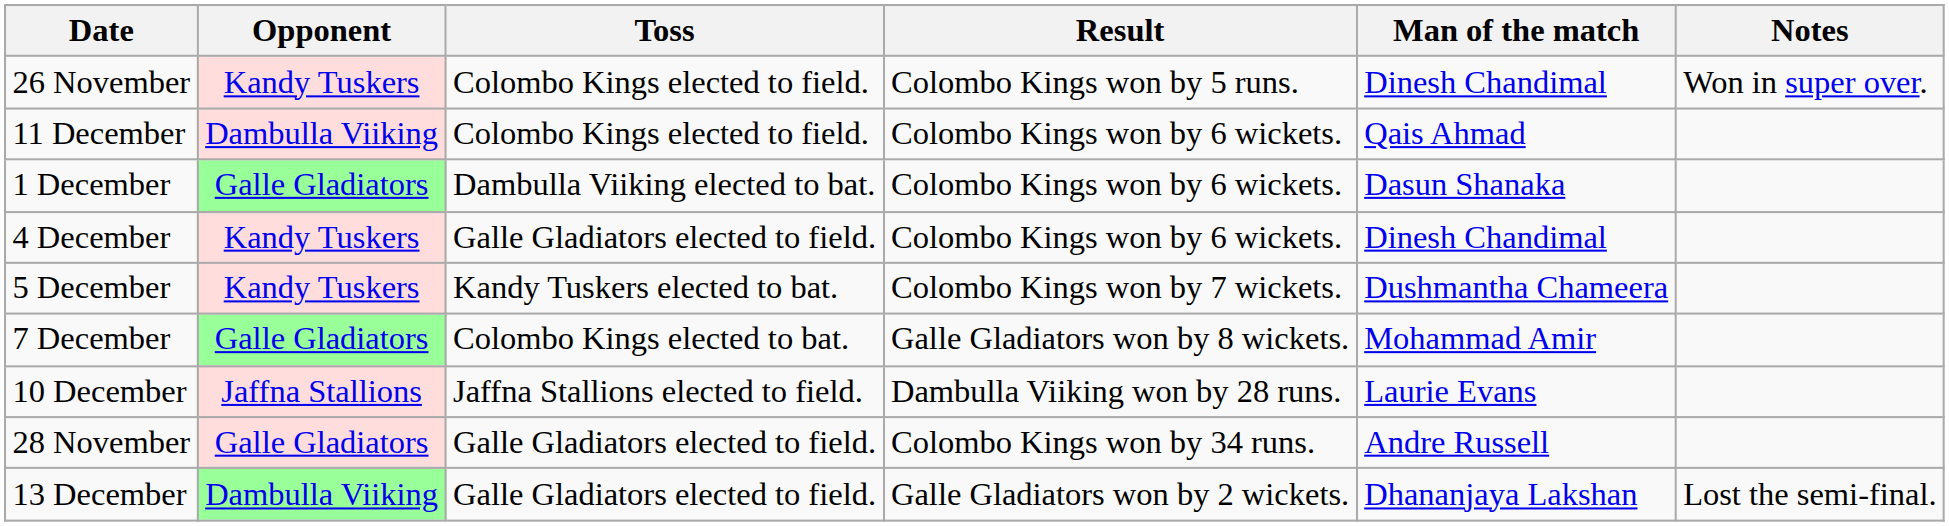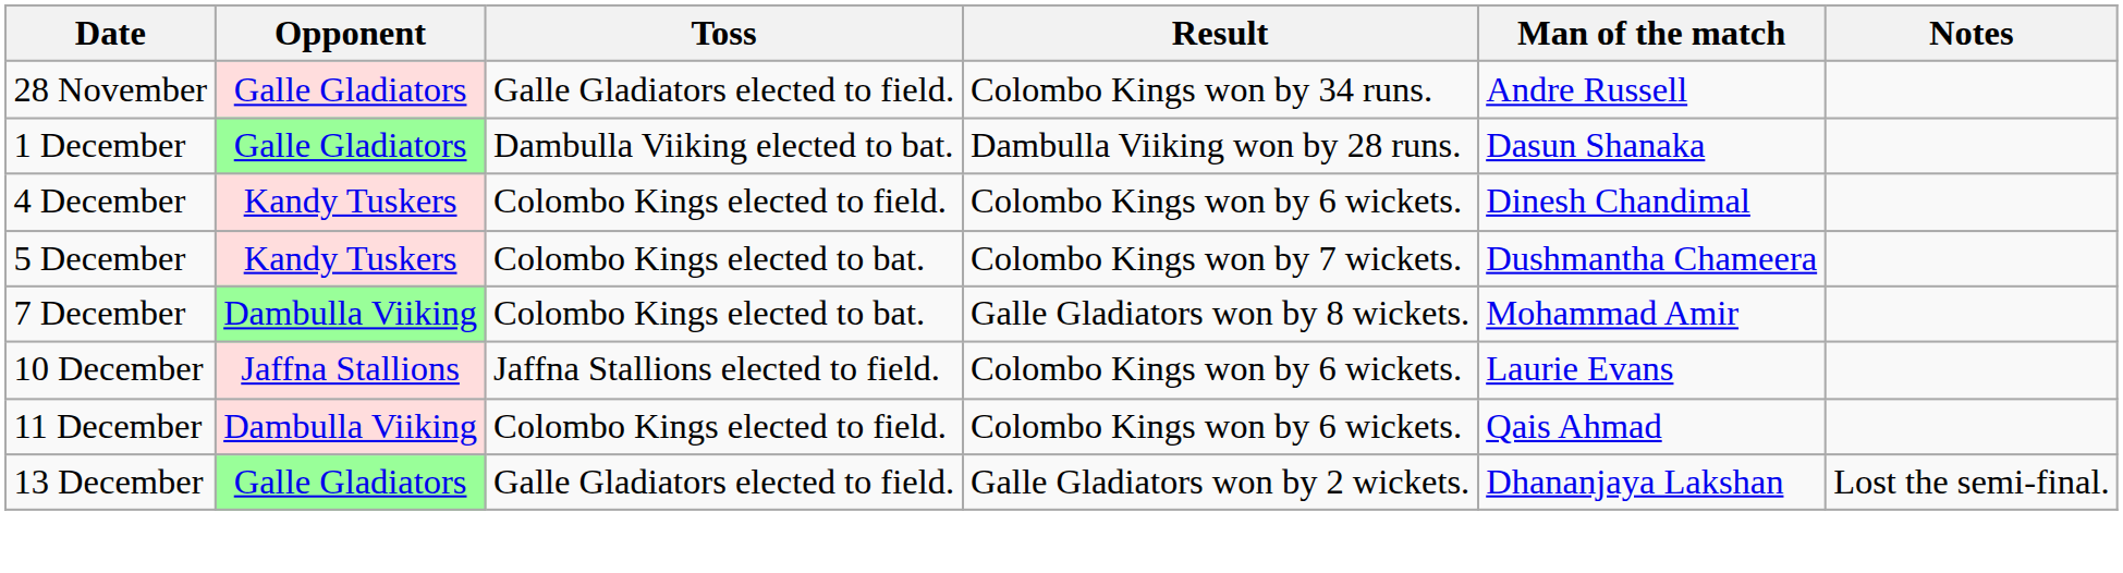 <table class="wikitable">
 <tr>
 <th>Date</th>
 <th>Opponent</th>
 <th>Toss</th>
 <th>Result</th>
 <th>Man of the match</th>
 <th>Notes</th>
 </tr>
 <tr>
-<td>26 November</td>
+<td>28 November</td>
+<td style="background: #FDD; text-align: center;"><a href='#'>Galle Gladiators</a></td>
+<td>Galle Gladiators elected to field.</td>
+<td>Colombo Kings won by 34 runs.</td>
+<td><a href='#'>Andre Russell</a></td>
+<td></td>
+</tr>
+<tr>
+<td>1 December</td>
+<td style="background: #99FF99; text-align: center;"><a href='#'>Galle Gladiators</a></td>
+<td>Dambulla Viiking elected to bat.</td>
+<td>Dambulla Viiking won by 28 runs.</td>
+<td><a href='#'>Dasun Shanaka</a></td>
+<td></td>
+</tr>
+<tr>
+<td>4 December</td>
 <td style="background: #FDD; text-align: center;"><a href='#'>Kandy Tuskers</a></td>
 <td>Colombo Kings elected to field.</td>
-<td>Colombo Kings won by 5 runs.</td>
+<td>Colombo Kings won by 6 wickets.</td>
 <td><a href='#'>Dinesh Chandimal</a></td>
-<td>Won in <a href='#'>super over</a>.</td>
+<td></td>
+</tr>
+<tr>
+<td>5 December</td>
+<td style="background: #FDD; text-align: center;"><a href='#'>Kandy Tuskers</a></td>
+<td>Colombo Kings elected to bat.</td>
+<td>Colombo Kings won by 7 wickets.</td>
+<td><a href='#'>Dushmantha Chameera</a></td>
+<td></td>
+</tr>
+<tr>
+<td>7 December</td>
+<td style="background: #99FF99; text-align: center;"><a href='#'>Dambulla Viiking</a></td>
+<td>Colombo Kings elected to bat.</td>
+<td>Galle Gladiators won by 8 wickets.</td>
+<td><a href='#'>Mohammad Amir</a></td>
+<td></td>
+</tr>
+<tr>
+<td>10 December</td>
+<td style="background: #FDD; text-align: center;"><a href='#'>Jaffna Stallions</a></td>
+<td>Jaffna Stallions elected to field.</td>
+<td>Colombo Kings won by 6 wickets.</td>
+<td><a href='#'>Laurie Evans</a></td>
+<td></td>
 </tr>
 <tr>
 <td>11 December</td>
 <td style="background: #FDD; text-align: center;"><a href='#'>Dambulla Viiking</a></td>
 <td>Colombo Kings elected to field.</td>
 <td>Colombo Kings won by 6 wickets.</td>
 <td><a href='#'>Qais Ahmad</a></td>
 <td></td>
 </tr>
 <tr>
-<td>1 December</td>
+<td>13 December</td>
 <td style="background: #99FF99; text-align: center;"><a href='#'>Galle Gladiators</a></td>
-<td>Dambulla Viiking elected to bat.</td>
-<td>Colombo Kings won by 6 wickets.</td>
-<td><a href='#'>Dasun Shanaka</a></td>
-<td></td>
-</tr>
-<tr>
-<td>4 December</td>
-<td style="background: #FDD; text-align: center;"><a href='#'>Kandy Tuskers</a></td>
-<td>Galle Gladiators elected to field.</td>
-<td>Colombo Kings won by 6 wickets.</td>
-<td><a href='#'>Dinesh Chandimal</a></td>
-<td></td>
-</tr>
-<tr>
-<td>5 December</td>
-<td style="background: #FDD; text-align: center;"><a href='#'>Kandy Tuskers</a></td>
-<td>Kandy Tuskers elected to bat.</td>
-<td>Colombo Kings won by 7 wickets.</td>
-<td><a href='#'>Dushmantha Chameera</a></td>
-<td></td>
-</tr>
-<tr>
-<td>7 December</td>
-<td style="background: #99FF99; text-align: center;"><a href='#'>Galle Gladiators</a></td>
-<td>Colombo Kings elected to bat.</td>
-<td>Galle Gladiators won by 8 wickets.</td>
-<td><a href='#'>Mohammad Amir</a></td>
-<td></td>
-</tr>
-<tr>
-<td>10 December</td>
-<td style="background: #FDD; text-align: center;"><a href='#'>Jaffna Stallions</a></td>
-<td>Jaffna Stallions elected to field.</td>
-<td>Dambulla Viiking won by 28 runs.</td>
-<td><a href='#'>Laurie Evans</a></td>
-<td></td>
-</tr>
-<tr>
-<td>28 November</td>
-<td style="background: #FDD; text-align: center;"><a href='#'>Galle Gladiators</a></td>
-<td>Galle Gladiators elected to field.</td>
-<td>Colombo Kings won by 34 runs.</td>
-<td><a href='#'>Andre Russell</a></td>
-<td></td>
-</tr>
-<tr>
-<td>13 December</td>
-<td style="background: #99FF99; text-align: center;"><a href='#'>Dambulla Viiking</a></td>
 <td>Galle Gladiators elected to field.</td>
 <td>Galle Gladiators won by 2 wickets.</td>
 <td><a href='#'>Dhananjaya Lakshan</a></td>
 <td>Lost the semi-final.</td>
 </tr>
 </table>
